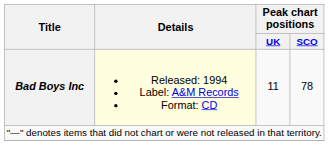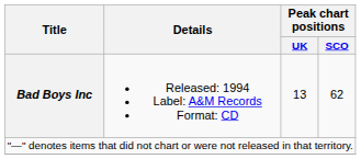 <table class="wikitable plainrowheaders" style="text-align:center;">
 <tr>
 <th scope="col" rowspan="2">Title</th>
 <th scope="col" rowspan="2">Details</th>
 <th scope="col" colspan="2">Peak chart positions</th>
 </tr>
 <tr>
 <th scope="col" style="width:3em;font-size:90%;"><a href='#'>UK</a><br></th>
 <th style="width:3em;font-size:90%;"><a href='#'>SCO</a><br></th>
 </tr>
 <tr>
 <th scope="row"><em>Bad Boys Inc</em></th>
-<td style="background: lightyellow;"><br><ul><li>Released: 1994</li><li>Label: <a href='#'>A&M Records</a></li><li>Format: <a href='#'>CD</a></li></ul></td>
-<td>11</td>
-<td>78</td>
+<td><br><ul><li>Released: 1994</li><li>Label: <a href='#'>A&M Records</a></li><li>Format: <a href='#'>CD</a></li></ul></td>
+<td>13</td>
+<td>62</td>
 </tr>
 <tr>
 <td align="center" colspan="15" style="font-size:90%">"—" denotes items that did not chart or were not released in that territory.</td>
 </tr>
 <tr>
 </tr>
 </table>
